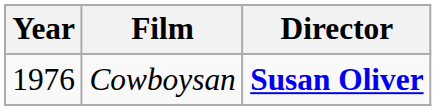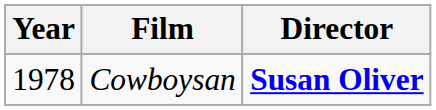 <table class="wikitable">
 <tr>
 <th>Year</th>
 <th>Film</th>
 <th>Director</th>
 </tr>
 <tr>
-<td>1976</td>
+<td>1978</td>
 <td><em>Cowboysan</em></td>
 <td><strong><a href='#'>Susan Oliver</a></strong></td>
 </tr>
 </table>
